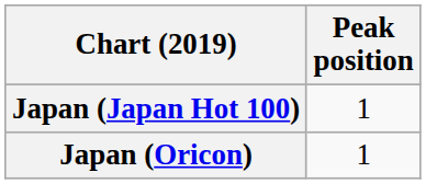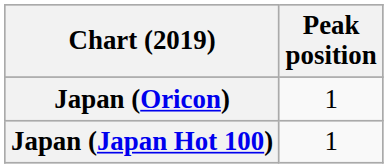 <table class="wikitable plainrowheaders sortable" style="text-align:center">
 <tr>
 <th scope="col">Chart (2019)</th>
 <th scope="col">Peak<br>position</th>
 </tr>
 <tr>
+<th scope="row">Japan (<a href='#'>Oricon</a>)</th>
+<td>1</td>
+</tr>
+<tr>
 <th scope="row">Japan (<a href='#'>Japan Hot 100</a>)</th>
 <td>1</td>
 </tr>
-<tr>
-<th scope="row">Japan (<a href='#'>Oricon</a>)</th>
-<td>1</td>
-</tr>
 </table>
